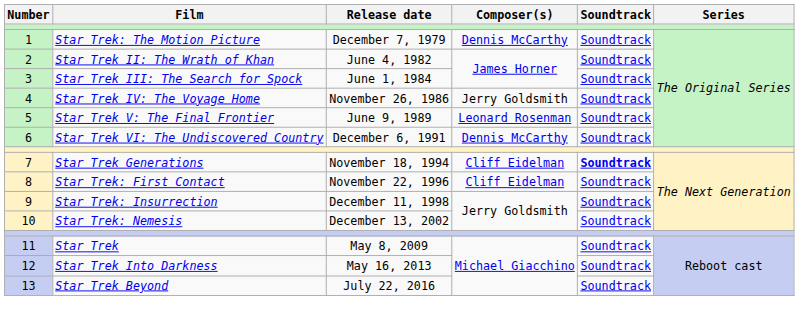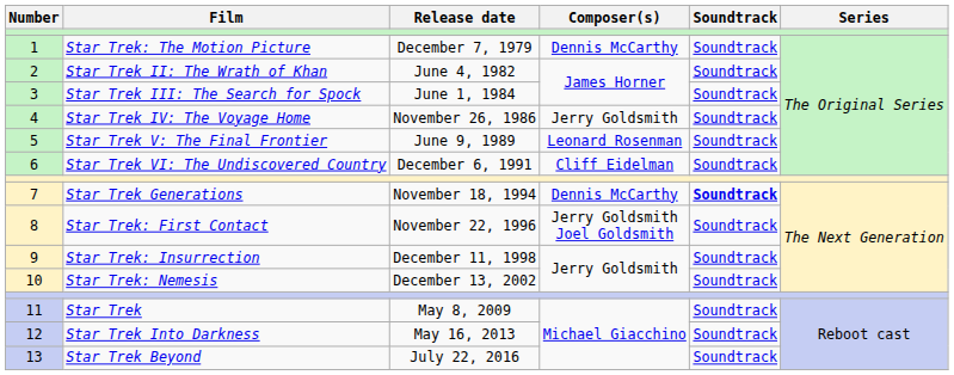 <table class="wikitable" style="font-size:97%; text-align:left;">
 <tr>
 <th>Number</th>
 <th>Film</th>
 <th>Release date</th>
 <th>Composer(s)</th>
 <th>Soundtrack</th>
 <th>Series</th>
 </tr>
 <tr>
 <td colspan="6" style="background:#c5f3c6;"></td>
 </tr>
 <tr>
 <td style="text-align:center; background:#c5f3c6;">1</td>
 <td><em><a href='#'>Star Trek: The Motion Picture</a></em></td>
 <td style="text-align:center;">December 7, 1979</td>
 <td style="text-align:center;"><a href='#'>Dennis McCarthy</a></td>
 <td style="text-align:center;"><a href='#'>Soundtrack</a></td>
 <td style="text-align:center; background:#c5f3c6;" rowspan="6"><em>The Original Series</em></td>
 </tr>
 <tr>
 <td style="text-align:center; background:#c5f3c6;">2</td>
 <td><em><a href='#'>Star Trek II: The Wrath of Khan</a></em></td>
 <td style="text-align:center;">June 4, 1982</td>
 <td style="text-align:center;" rowspan="2"><a href='#'>James Horner</a></td>
 <td style="text-align:center;"><a href='#'>Soundtrack</a></td>
 </tr>
 <tr>
 <td style="text-align:center; background:#c5f3c6;">3</td>
 <td><em><a href='#'>Star Trek III: The Search for Spock</a></em></td>
 <td style="text-align:center;">June 1, 1984</td>
 <td style="text-align:center;"><a href='#'>Soundtrack</a></td>
 </tr>
 <tr>
 <td style="text-align:center; background:#c5f3c6;">4</td>
 <td><em><a href='#'>Star Trek IV: The Voyage Home</a></em></td>
 <td style="text-align:center;">November 26, 1986</td>
 <td style="text-align:center;">Jerry Goldsmith</td>
 <td style="text-align:center;"><a href='#'>Soundtrack</a></td>
 </tr>
 <tr>
 <td style="text-align:center; background:#c5f3c6;">5</td>
 <td><em><a href='#'>Star Trek V: The Final Frontier</a></em></td>
 <td style="text-align:center;">June 9, 1989</td>
 <td style="text-align:center;"><a href='#'>Leonard Rosenman</a></td>
 <td style="text-align:center;"><a href='#'>Soundtrack</a></td>
 </tr>
 <tr>
 <td style="text-align:center; background:#c5f3c6;">6</td>
 <td><em><a href='#'>Star Trek VI: The Undiscovered Country</a></em></td>
 <td style="text-align:center;">December 6, 1991</td>
-<td style="text-align:center;"><a href='#'>Dennis McCarthy</a></td>
+<td style="text-align:center;"><a href='#'>Cliff Eidelman</a></td>
 <td style="text-align:center;"><a href='#'>Soundtrack</a></td>
 </tr>
 <tr>
 <td colspan="6" style="background:#fff3c6;"></td>
 </tr>
 <tr>
 <td style="text-align:center; background:#fff3c6;">7</td>
 <td><em><a href='#'>Star Trek Generations</a></em></td>
 <td style="text-align:center;">November 18, 1994</td>
-<td style="text-align:center;"><a href='#'>Cliff Eidelman</a></td>
+<td style="text-align:center;"><a href='#'>Dennis McCarthy</a></td>
 <td style="text-align:center;"><strong><a href='#'>Soundtrack</a></strong></td>
 <td style="text-align:center; background:#fff3c6;" rowspan="4"><em>The Next Generation</em></td>
 </tr>
 <tr>
 <td style="text-align:center; background:#fff3c6;">8</td>
 <td><em><a href='#'>Star Trek: First Contact</a></em></td>
 <td style="text-align:center;">November 22, 1996</td>
-<td style="text-align:center;"><a href='#'>Cliff Eidelman</a></td>
+<td style="text-align:center;">Jerry Goldsmith<br><a href='#'>Joel Goldsmith</a></td>
 <td style="text-align:center;"><a href='#'>Soundtrack</a></td>
 </tr>
 <tr>
 <td style="text-align:center; background:#fff3c6;">9</td>
 <td><em><a href='#'>Star Trek: Insurrection</a></em></td>
 <td style="text-align:center;">December 11, 1998</td>
 <td style="text-align:center;" rowspan="2">Jerry Goldsmith</td>
 <td style="text-align:center;"><a href='#'>Soundtrack</a></td>
 </tr>
 <tr>
 <td style="text-align:center; background:#fff3c6;">10</td>
 <td><em><a href='#'>Star Trek: Nemesis</a></em></td>
 <td style="text-align:center;">December 13, 2002</td>
 <td style="text-align:center;"><a href='#'>Soundtrack</a></td>
 </tr>
 <tr>
 <td colspan="6" style="background:#c5cdf3;"></td>
 </tr>
 <tr>
 <td style="text-align:center; background:#c5cdf3;">11</td>
 <td><em><a href='#'>Star Trek</a></em></td>
 <td style="text-align:center;">May 8, 2009</td>
 <td style="text-align:center;" rowspan="3"><a href='#'>Michael Giacchino</a></td>
 <td style="text-align:center;"><a href='#'>Soundtrack</a></td>
 <td style="text-align:center; background:#c5cdf3;" rowspan="3">Reboot cast</td>
 </tr>
 <tr>
 <td style="text-align:center; background:#c5cdf3;">12</td>
 <td><em><a href='#'>Star Trek Into Darkness</a></em></td>
 <td style="text-align:center;">May 16, 2013</td>
 <td style="text-align:center;"><a href='#'>Soundtrack</a></td>
 </tr>
 <tr>
 <td style="text-align:center; background:#c5cdf3;">13</td>
 <td><em><a href='#'>Star Trek Beyond</a></em></td>
 <td style="text-align:center;">July 22, 2016</td>
 <td style="text-align:center;"><a href='#'>Soundtrack</a></td>
 </tr>
 </table>
